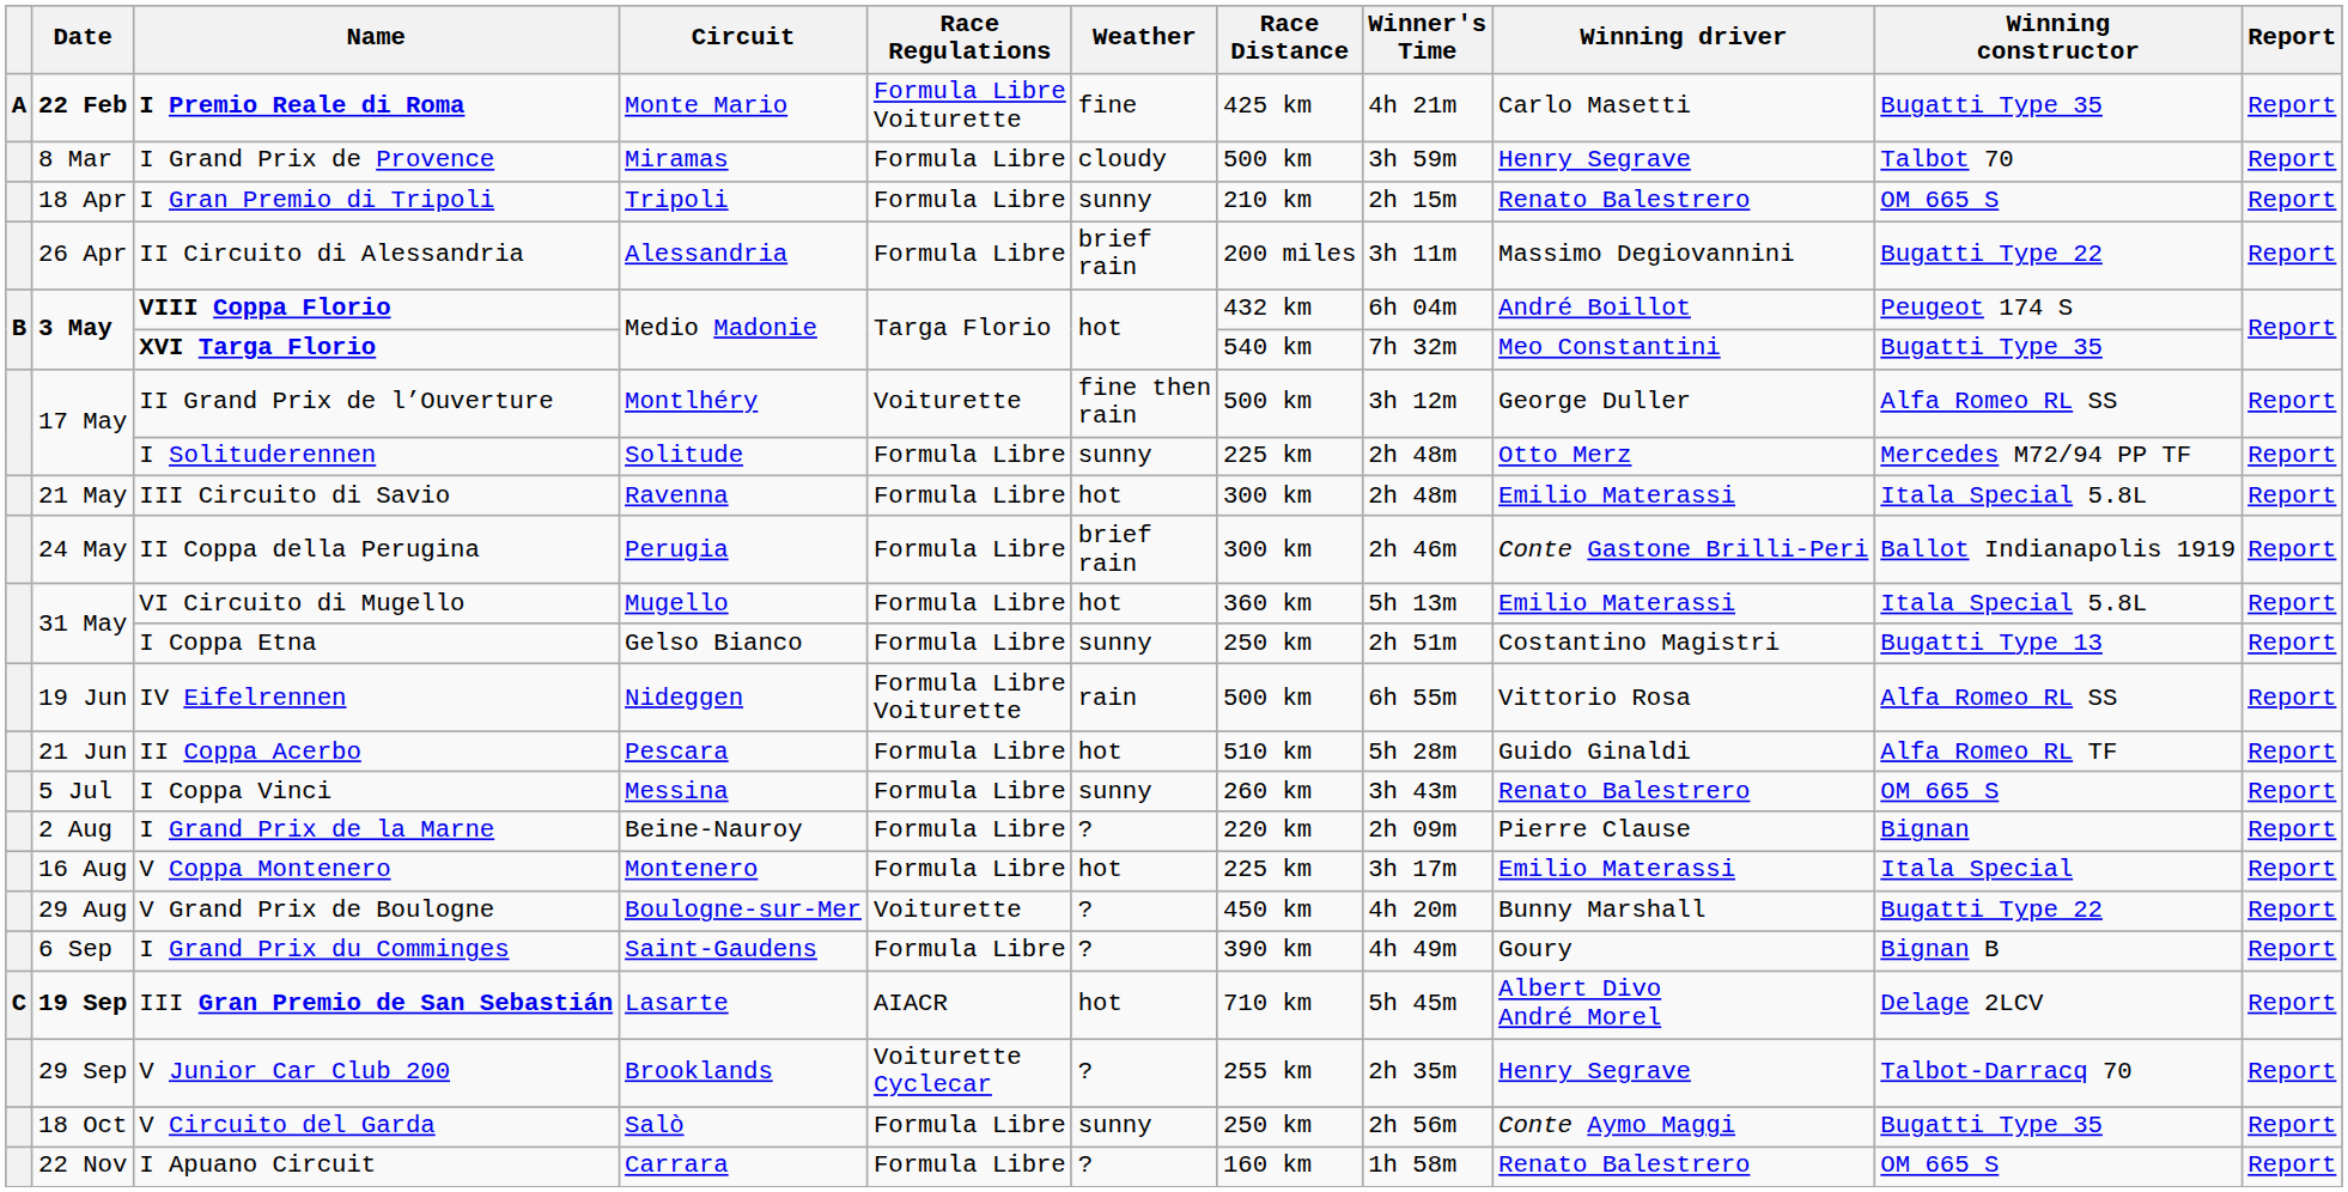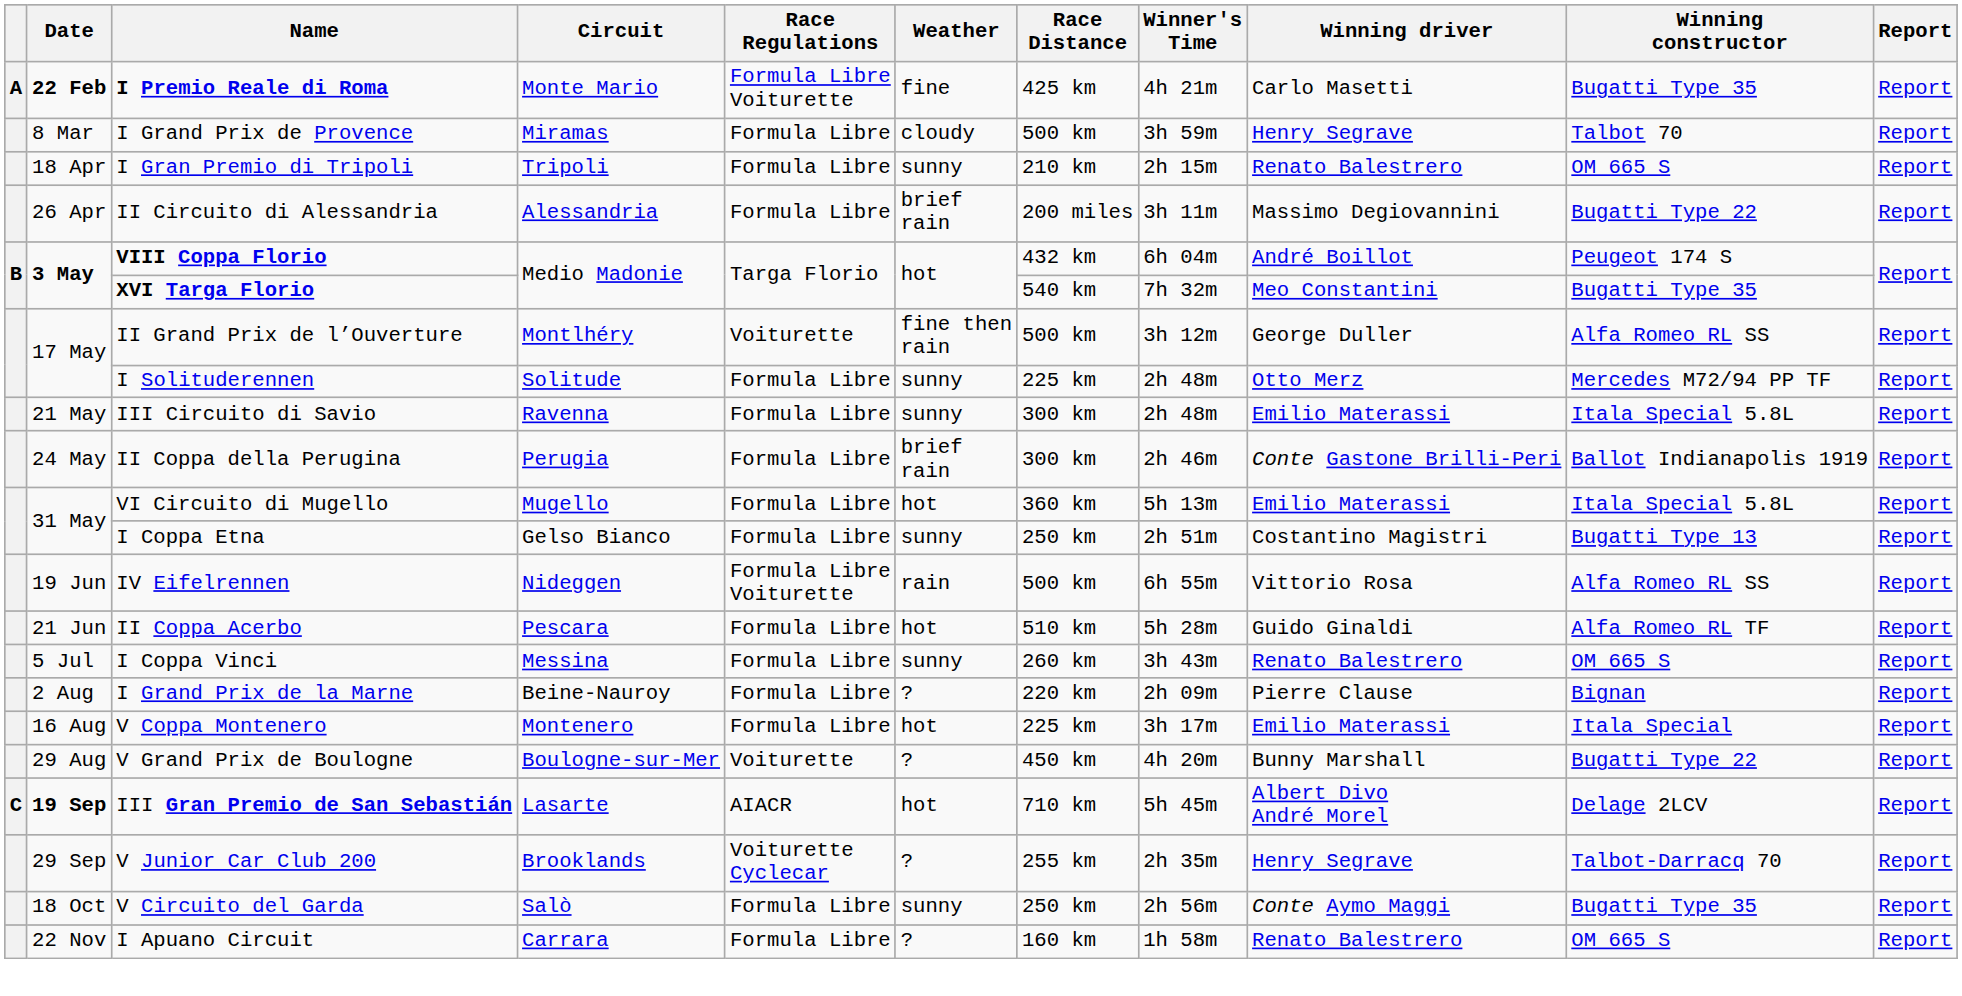 <table class="wikitable" style="font-size:95%">
 <tr>
 <th></th>
 <th>Date</th>
 <th>Name</th>
 <th>Circuit</th>
 <th>Race<br>Regulations</th>
 <th>Weather</th>
 <th>Race<br>Distance</th>
 <th>Winner's<br>Time</th>
 <th>Winning driver</th>
 <th>Winning<br>constructor</th>
 <th>Report</th>
 </tr>
 <tr>
 <th>A</th>
 <td><strong>22 Feb</strong></td>
 <td> <strong>I <a href='#'>Premio Reale di Roma</a> </strong></td>
 <td><a href='#'>Monte Mario</a></td>
 <td><a href='#'>Formula Libre</a><br>Voiturette</td>
 <td>fine</td>
 <td>425 km</td>
 <td>4h 21m</td>
 <td> Carlo Masetti</td>
 <td><a href='#'>Bugatti Type 35</a></td>
 <td><a href='#'>Report</a></td>
 </tr>
 <tr>
 <th></th>
 <td>8 Mar</td>
 <td> I Grand Prix de <a href='#'>Provence</a></td>
 <td><a href='#'>Miramas</a></td>
 <td>Formula Libre</td>
 <td>cloudy</td>
 <td>500 km</td>
 <td>3h 59m</td>
 <td> <a href='#'>Henry Segrave</a></td>
 <td><a href='#'>Talbot</a> 70</td>
 <td><a href='#'>Report</a></td>
 </tr>
 <tr>
 <th></th>
 <td>18 Apr</td>
 <td> I <a href='#'>Gran Premio di Tripoli</a></td>
 <td><a href='#'>Tripoli</a></td>
 <td>Formula Libre</td>
 <td>sunny</td>
 <td>210 km</td>
 <td>2h 15m</td>
 <td> <a href='#'>Renato Balestrero</a></td>
 <td><a href='#'>OM 665 S</a></td>
 <td><a href='#'>Report</a></td>
 </tr>
 <tr>
 <th></th>
 <td>26 Apr</td>
 <td> II Circuito di Alessandria</td>
 <td><a href='#'>Alessandria</a></td>
 <td>Formula Libre</td>
 <td>brief<br>rain</td>
 <td>200 miles</td>
 <td>3h 11m</td>
 <td> Massimo Degiovannini</td>
 <td><a href='#'>Bugatti Type 22</a></td>
 <td><a href='#'>Report</a></td>
 </tr>
 <tr>
 <th rowspan="2">B</th>
 <td rowspan="2"><strong>3 May</strong></td>
 <td> <strong>VIII <a href='#'>Coppa Florio</a></strong></td>
 <td rowspan="2">Medio <a href='#'>Madonie</a></td>
 <td rowspan="2">Targa Florio</td>
 <td rowspan="2">hot</td>
 <td>432 km</td>
 <td>6h 04m</td>
 <td> <a href='#'>André Boillot</a></td>
 <td><a href='#'>Peugeot</a> 174 S</td>
 <td rowspan="2"><a href='#'>Report</a></td>
 </tr>
 <tr>
 <td> <strong>XVI <a href='#'>Targa Florio</a></strong></td>
 <td>540 km</td>
 <td>7h 32m</td>
 <td> <a href='#'>Meo Constantini</a></td>
 <td><a href='#'>Bugatti Type 35</a></td>
 </tr>
 <tr>
 <th rowspan="2"></th>
 <td rowspan="2">17 May</td>
 <td> II Grand Prix de l’Ouverture</td>
 <td><a href='#'>Montlhéry</a></td>
 <td>Voiturette</td>
 <td>fine then<br> rain</td>
 <td>500 km</td>
 <td>3h 12m</td>
 <td> George Duller</td>
 <td><a href='#'>Alfa Romeo RL</a> SS</td>
 <td><a href='#'>Report</a></td>
 </tr>
 <tr>
 <td> I <a href='#'>Solituderennen</a></td>
 <td><a href='#'>Solitude</a></td>
 <td>Formula Libre</td>
 <td>sunny</td>
 <td>225 km</td>
 <td>2h 48m</td>
 <td> <a href='#'>Otto Merz</a></td>
 <td><a href='#'>Mercedes</a> M72/94 PP TF</td>
 <td><a href='#'>Report</a></td>
 </tr>
 <tr>
 <th></th>
 <td>21 May</td>
 <td> III Circuito di Savio</td>
 <td><a href='#'>Ravenna</a></td>
 <td>Formula Libre</td>
-<td>hot</td>
+<td>sunny</td>
 <td>300 km</td>
 <td>2h 48m</td>
 <td> <a href='#'>Emilio Materassi</a></td>
 <td><a href='#'>Itala Special</a> 5.8L</td>
 <td><a href='#'>Report</a></td>
 </tr>
 <tr>
 <th></th>
 <td>24 May</td>
 <td> II Coppa della Perugina</td>
 <td><a href='#'>Perugia</a></td>
 <td>Formula Libre</td>
 <td>brief<br>rain</td>
 <td>300 km</td>
 <td>2h 46m</td>
 <td> <em>Conte</em> <a href='#'>Gastone Brilli-Peri</a></td>
 <td><a href='#'>Ballot</a> Indianapolis 1919</td>
 <td><a href='#'>Report</a></td>
 </tr>
 <tr>
 <th rowspan="2"></th>
 <td rowspan="2">31 May</td>
 <td> VI Circuito di Mugello</td>
 <td><a href='#'>Mugello</a></td>
 <td>Formula Libre</td>
 <td>hot</td>
 <td>360 km</td>
 <td>5h 13m</td>
 <td> <a href='#'>Emilio Materassi</a></td>
 <td><a href='#'>Itala Special</a> 5.8L</td>
 <td><a href='#'>Report</a></td>
 </tr>
 <tr>
 <td> I Coppa Etna</td>
 <td>Gelso Bianco</td>
 <td>Formula Libre</td>
 <td>sunny</td>
 <td>250 km</td>
 <td>2h 51m</td>
 <td> Costantino Magistri</td>
 <td><a href='#'>Bugatti Type 13</a></td>
 <td><a href='#'>Report</a></td>
 </tr>
 <tr>
 <th></th>
 <td>19 Jun</td>
 <td> IV <a href='#'>Eifelrennen</a></td>
 <td><a href='#'>Nideggen</a></td>
 <td>Formula Libre<br>Voiturette</td>
 <td>rain</td>
 <td>500 km</td>
 <td>6h 55m</td>
 <td> Vittorio Rosa</td>
 <td><a href='#'>Alfa Romeo RL</a> SS</td>
 <td><a href='#'>Report</a></td>
 </tr>
 <tr>
 <th></th>
 <td>21 Jun</td>
 <td> II <a href='#'>Coppa Acerbo</a></td>
 <td><a href='#'>Pescara</a></td>
 <td>Formula Libre</td>
 <td>hot</td>
 <td>510 km</td>
 <td>5h 28m</td>
 <td> Guido Ginaldi</td>
 <td><a href='#'>Alfa Romeo RL</a> TF</td>
 <td><a href='#'>Report</a></td>
 </tr>
 <tr>
 <th></th>
 <td>5 Jul</td>
 <td> I Coppa Vinci</td>
 <td><a href='#'>Messina</a></td>
 <td>Formula Libre</td>
 <td>sunny</td>
 <td>260 km</td>
 <td>3h 43m</td>
 <td> <a href='#'>Renato Balestrero</a></td>
 <td><a href='#'>OM 665 S</a></td>
 <td><a href='#'>Report</a></td>
 </tr>
 <tr>
 <th></th>
 <td>2 Aug</td>
 <td> I <a href='#'>Grand Prix de la Marne</a></td>
 <td>Beine-Nauroy</td>
 <td>Formula Libre</td>
 <td>?</td>
 <td>220 km</td>
 <td>2h 09m</td>
 <td> Pierre Clause</td>
 <td><a href='#'>Bignan</a></td>
 <td><a href='#'>Report</a></td>
 </tr>
 <tr>
 <th></th>
 <td>16 Aug</td>
 <td> V <a href='#'>Coppa Montenero</a></td>
 <td><a href='#'>Montenero</a></td>
 <td>Formula Libre</td>
 <td>hot</td>
 <td>225 km</td>
 <td>3h 17m</td>
 <td> <a href='#'>Emilio Materassi</a></td>
 <td><a href='#'>Itala Special</a></td>
 <td><a href='#'>Report</a></td>
 </tr>
 <tr>
 <th></th>
 <td>29 Aug</td>
 <td> V Grand Prix de Boulogne</td>
 <td><a href='#'>Boulogne-sur-Mer</a></td>
 <td>Voiturette</td>
 <td>?</td>
 <td>450 km</td>
 <td>4h 20m</td>
 <td> Bunny Marshall</td>
 <td><a href='#'>Bugatti Type 22</a></td>
 <td><a href='#'>Report</a></td>
 </tr>
 <tr>
-<th></th>
-<td>6 Sep</td>
-<td> I <a href='#'>Grand Prix du Comminges</a></td>
-<td><a href='#'>Saint-Gaudens</a></td>
-<td>Formula Libre</td>
-<td>?</td>
-<td>390 km</td>
-<td>4h 49m</td>
-<td> Goury</td>
-<td><a href='#'>Bignan</a> B</td>
-<td><a href='#'>Report</a></td>
-</tr>
-<tr>
 <th>C</th>
 <td><strong>19 Sep</strong></td>
 <td> III <strong><a href='#'>Gran Premio de San Sebastián</a></strong></td>
 <td><a href='#'>Lasarte</a></td>
 <td>AIACR</td>
 <td>hot</td>
 <td>710 km</td>
 <td>5h 45m</td>
 <td> <a href='#'>Albert Divo</a><br> <a href='#'>André Morel</a></td>
 <td><a href='#'>Delage</a> 2LCV</td>
 <td><a href='#'>Report</a></td>
 </tr>
 <tr>
 <th></th>
 <td>29 Sep</td>
 <td> V <a href='#'>Junior Car Club 200</a></td>
 <td><a href='#'>Brooklands</a></td>
 <td>Voiturette<br><a href='#'>Cyclecar</a></td>
 <td>?</td>
 <td>255 km</td>
 <td>2h 35m</td>
 <td> <a href='#'>Henry Segrave</a></td>
 <td><a href='#'>Talbot-Darracq</a> 70</td>
 <td><a href='#'>Report</a></td>
 </tr>
 <tr>
 <th></th>
 <td>18 Oct</td>
 <td> V <a href='#'>Circuito del Garda</a></td>
 <td><a href='#'>Salò</a></td>
 <td>Formula Libre</td>
 <td>sunny</td>
 <td>250 km</td>
 <td>2h 56m</td>
 <td> <em>Conte</em> <a href='#'>Aymo Maggi</a></td>
 <td><a href='#'>Bugatti Type 35</a></td>
 <td><a href='#'>Report</a></td>
 </tr>
 <tr>
 <th></th>
 <td>22 Nov</td>
 <td> I Apuano Circuit</td>
 <td><a href='#'>Carrara</a></td>
 <td>Formula Libre</td>
 <td>?</td>
 <td>160 km</td>
 <td>1h 58m</td>
 <td> <a href='#'>Renato Balestrero</a></td>
 <td><a href='#'>OM 665 S</a></td>
 <td><a href='#'>Report</a></td>
 </tr>
 </table>
